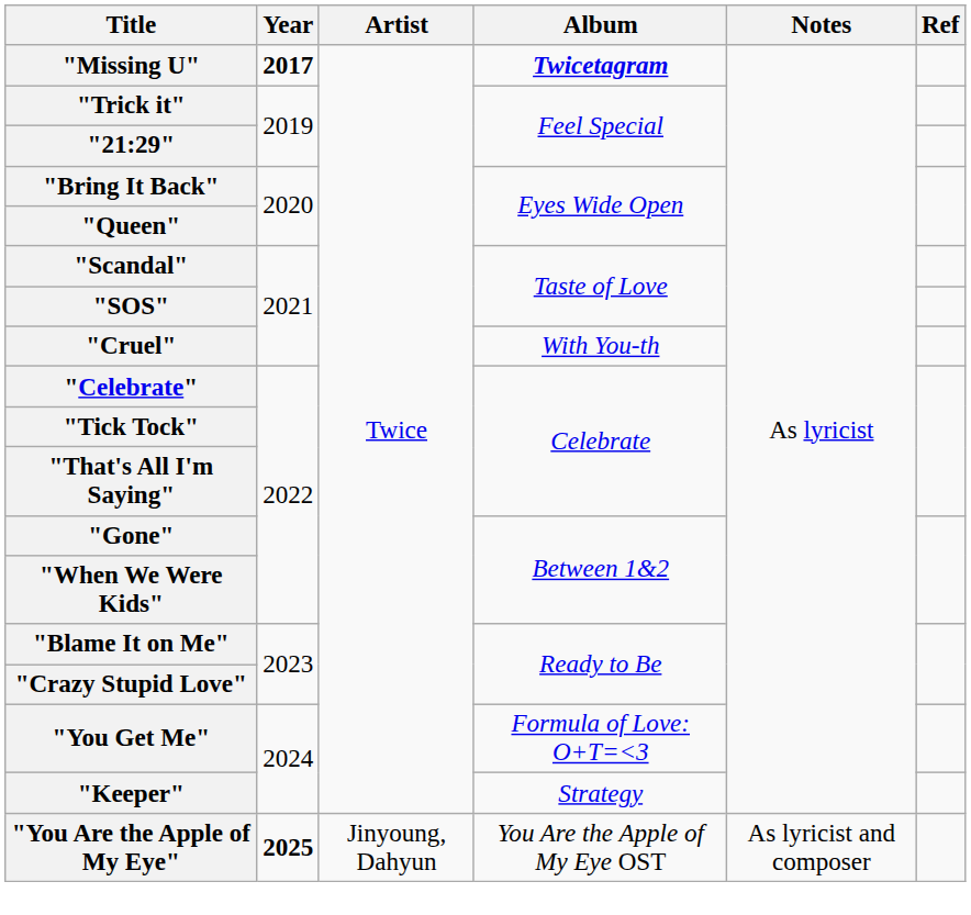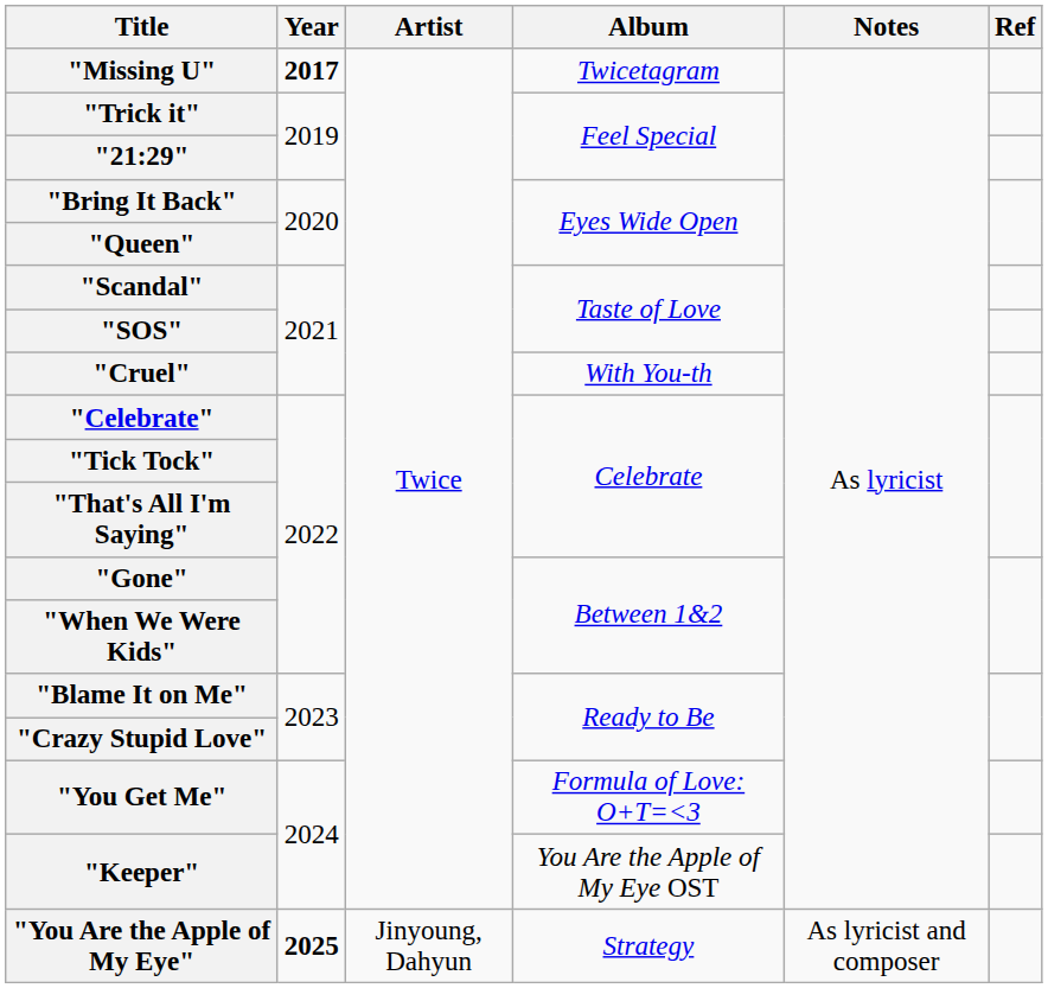 <table class="wikitable plainrowheaders" style="text-align:center">
 <tr>
 <th scope="col">Title</th>
 <th scope="col">Year</th>
 <th scope="col">Artist</th>
 <th scope="col">Album</th>
 <th scope="col">Notes</th>
 <th scope="col">Ref</th>
 </tr>
 <tr>
 <th scope="row">"Missing U"</th>
 <td><strong>2017</strong></td>
 <td rowspan="17"><a href='#'>Twice</a></td>
-<td><strong><em><a href='#'>Twicetagram</a></em></strong></td>
+<td><em><a href='#'>Twicetagram</a></em></td>
 <td rowspan="17">As <a href='#'>lyricist</a></td>
 <td></td>
 </tr>
 <tr>
 <th scope="row">"Trick it"</th>
 <td rowspan="2">2019</td>
 <td rowspan="2"><em><a href='#'>Feel Special</a></em></td>
 <td></td>
 </tr>
 <tr>
 <th scope="row">"21:29"</th>
 <td></td>
 </tr>
 <tr>
 <th scope="row">"Bring It Back"</th>
 <td rowspan="2">2020</td>
 <td rowspan="2"><em><a href='#'>Eyes Wide Open</a></em></td>
 <td rowspan="2"></td>
 </tr>
 <tr>
 <th scope="row">"Queen"</th>
 </tr>
 <tr>
 <th scope="row">"Scandal"</th>
 <td rowspan="3">2021</td>
 <td rowspan="2"><em><a href='#'>Taste of Love</a></em></td>
 <td></td>
 </tr>
 <tr>
 <th scope="row">"SOS"</th>
 <td></td>
 </tr>
 <tr>
 <th scope="row">"Cruel"</th>
 <td><em><a href='#'>With You-th</a></em></td>
 <td></td>
 </tr>
 <tr>
 <th scope="row">"<a href='#'>Celebrate</a>"</th>
 <td rowspan="5">2022</td>
 <td rowspan="3"><em><a href='#'>Celebrate</a></em></td>
 <td rowspan="3"></td>
 </tr>
 <tr>
 <th scope="row">"Tick Tock"</th>
 </tr>
 <tr>
 <th scope="row">"That's All I'm Saying"</th>
 </tr>
 <tr>
 <th scope="row">"Gone"</th>
 <td rowspan="2"><em><a href='#'>Between 1&2</a></em></td>
 <td rowspan="2"></td>
 </tr>
 <tr>
 <th scope="row">"When We Were Kids"</th>
 </tr>
 <tr>
 <th scope="row">"Blame It on Me"</th>
 <td rowspan="2">2023</td>
 <td rowspan="2"><em><a href='#'>Ready to Be</a></em></td>
 <td rowspan="2"></td>
 </tr>
 <tr>
 <th scope="row">"Crazy Stupid Love"</th>
 </tr>
 <tr>
 <th scope="row">"You Get Me"</th>
 <td rowspan="2">2024</td>
 <td><em><a href='#'>Formula of Love: O+T=<3</a></em></td>
 <td></td>
 </tr>
 <tr>
 <th scope="row">"Keeper"</th>
-<td><em><a href='#'>Strategy</a></em></td>
+<td><em>You Are the Apple of My Eye</em> OST</td>
 <td></td>
 </tr>
 <tr>
 <th scope="row">"You Are the Apple of My Eye"</th>
 <td><strong>2025</strong></td>
 <td>Jinyoung, Dahyun</td>
-<td><em>You Are the Apple of My Eye</em> OST</td>
+<td><em><a href='#'>Strategy</a></em></td>
 <td>As lyricist and composer</td>
 <td></td>
 </tr>
 </table>
